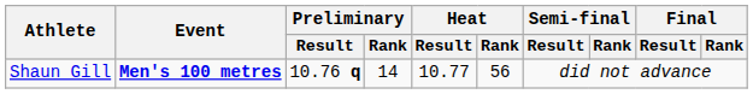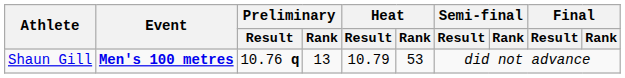 <table class=wikitable style=font-size:90%>
 <tr>
 <th rowspan=2>Athlete</th>
 <th rowspan=2>Event</th>
 <th colspan=2>Preliminary</th>
 <th colspan=2>Heat</th>
 <th colspan=2>Semi-final</th>
 <th colspan=2>Final</th>
 </tr>
 <tr style=font-size:95%>
 <th>Result</th>
 <th>Rank</th>
 <th>Result</th>
 <th>Rank</th>
 <th>Result</th>
 <th>Rank</th>
 <th>Result</th>
 <th>Rank</th>
 </tr>
 <tr align=center>
 <td align=left><a href='#'>Shaun Gill</a></td>
 <td align=left><strong><a href='#'>Men's 100 metres</a></strong></td>
 <td>10.76 <strong>q</strong></td>
-<td>14</td>
-<td>10.77</td>
-<td>56</td>
+<td>13</td>
+<td>10.79</td>
+<td>53</td>
 <td colspan="4"><em>did not advance</em></td>
 </tr>
 </table>
